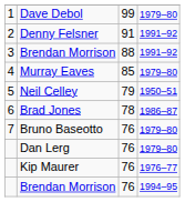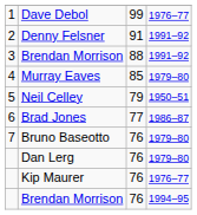 <table class="wikitable">
 <tr>
 </tr>
 <tr>
 <td>1</td>
 <td><a href='#'>Dave Debol</a></td>
 <td>99</td>
-<td style="font-size:80%;"><a href='#'>1979–80</a></td>
+<td style="font-size:80%;"><a href='#'>1976–77</a></td>
 </tr>
 <tr>
 <td>2</td>
 <td><a href='#'>Denny Felsner</a></td>
 <td>91</td>
 <td style="font-size:80%;"><a href='#'>1991–92</a></td>
 </tr>
 <tr>
 <td>3</td>
 <td><a href='#'>Brendan Morrison</a></td>
 <td>88</td>
 <td style="font-size:80%;"><a href='#'>1991–92</a></td>
 </tr>
 <tr>
 <td>4</td>
 <td><a href='#'>Murray Eaves</a></td>
 <td>85</td>
 <td style="font-size:80%;"><a href='#'>1979–80</a></td>
 </tr>
 <tr>
 <td>5</td>
 <td><a href='#'>Neil Celley</a></td>
 <td>79</td>
 <td style="font-size:80%;"><a href='#'>1950–51</a></td>
 </tr>
 <tr>
 <td>6</td>
 <td><a href='#'>Brad Jones</a></td>
-<td>78</td>
+<td>77</td>
 <td style="font-size:80%;"><a href='#'>1986–87</a></td>
 </tr>
 <tr>
 <td>7</td>
 <td>Bruno Baseotto</td>
 <td>76</td>
 <td style="font-size:80%;"><a href='#'>1979–80</a></td>
 </tr>
 <tr>
 <td></td>
 <td>Dan Lerg</td>
 <td>76</td>
 <td style="font-size:80%;"><a href='#'>1979–80</a></td>
 </tr>
 <tr>
 <td></td>
 <td>Kip Maurer</td>
 <td>76</td>
 <td style="font-size:80%;"><a href='#'>1976–77</a></td>
 </tr>
 <tr>
 <td></td>
 <td><a href='#'>Brendan Morrison</a></td>
 <td>76</td>
 <td style="font-size:80%;"><a href='#'>1994–95</a></td>
 </tr>
 </table>
